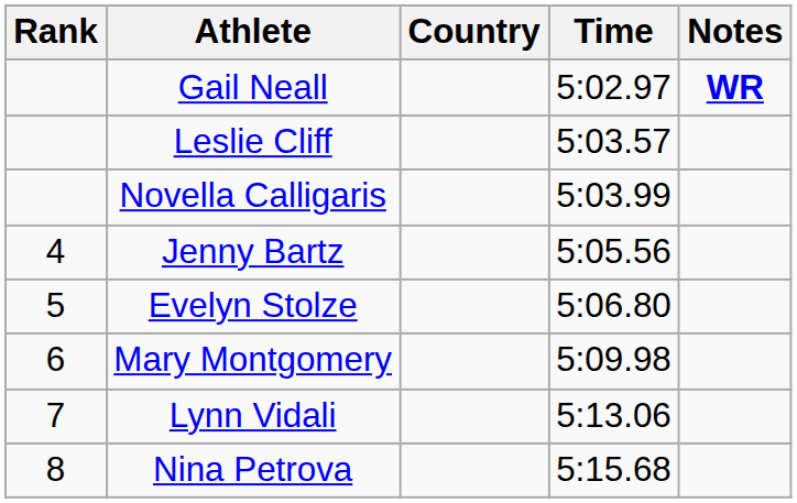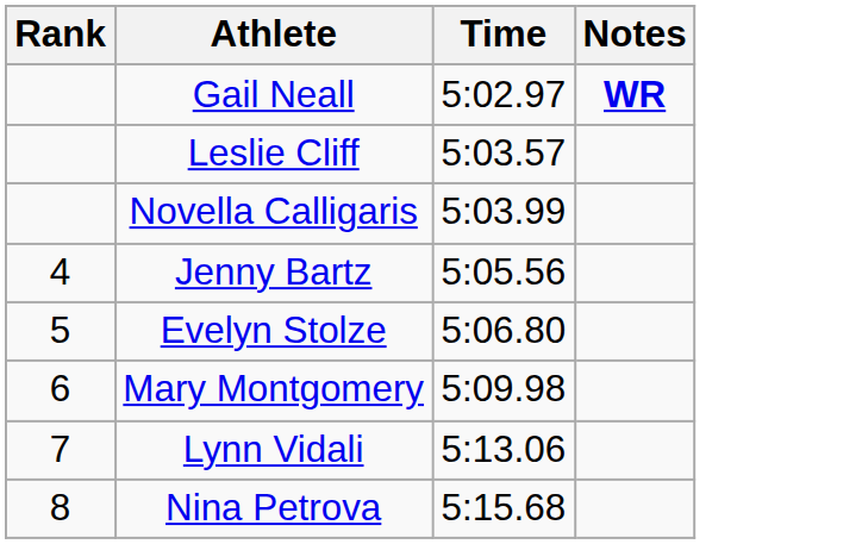 <table class="wikitable sortable" style="text-align:center">
 <tr>
 <th>Rank</th>
 <th>Athlete</th>
-<th>Country</th>
 <th>Time</th>
 <th>Notes</th>
 </tr>
 <tr>
 <td></td>
 <td><a href='#'>Gail Neall</a></td>
-<td align=left></td>
 <td>5:02.97</td>
 <td><strong><a href='#'>WR</a></strong></td>
 </tr>
 <tr>
 <td></td>
 <td><a href='#'>Leslie Cliff</a></td>
-<td align=left></td>
 <td>5:03.57</td>
 <td><strong>  </strong></td>
 </tr>
 <tr>
 <td></td>
 <td><a href='#'>Novella Calligaris</a></td>
-<td align=left></td>
 <td>5:03.99</td>
 <td><strong> </strong></td>
 </tr>
 <tr>
 <td>4</td>
 <td><a href='#'>Jenny Bartz</a></td>
-<td align=left></td>
 <td>5:05.56</td>
 <td><strong> </strong></td>
 </tr>
 <tr>
 <td>5</td>
 <td><a href='#'>Evelyn Stolze</a></td>
-<td align=left></td>
 <td>5:06.80</td>
 <td><strong> </strong></td>
 </tr>
 <tr>
 <td>6</td>
 <td><a href='#'>Mary Montgomery</a></td>
-<td align=left></td>
 <td>5:09.98</td>
 <td><strong> </strong></td>
 </tr>
 <tr>
 <td>7</td>
 <td><a href='#'>Lynn Vidali</a></td>
-<td align=left></td>
 <td>5:13.06</td>
 <td><strong> </strong></td>
 </tr>
 <tr>
 <td>8</td>
 <td><a href='#'>Nina Petrova</a></td>
-<td align="left"></td>
 <td>5:15.68</td>
 <td><strong> </strong></td>
 </tr>
 </table>
